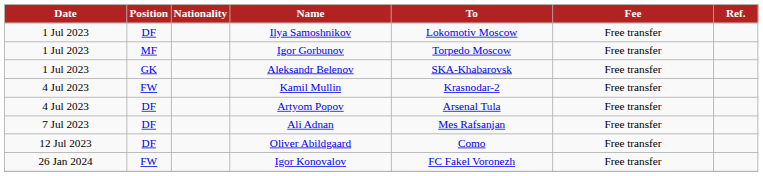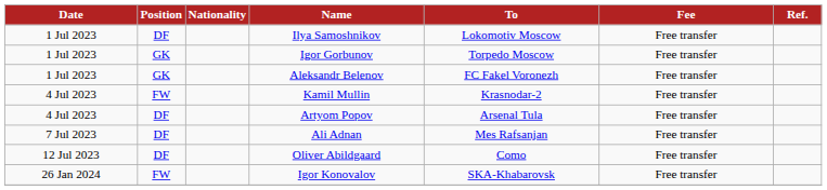 <table class="wikitable"  style="text-align:center; font-size:90%; ">
 <tr>
 <th style="background:#B22222; color:white; width:150px;">Date</th>
 <th style="background:#B22222; color:white; width:50px;">Position</th>
 <th style="background:#B22222; color:white; width:50px;">Nationality</th>
 <th style="background:#B22222; color:white; width:200px;">Name</th>
 <th style="background:#B22222; color:white; width:200px;">To</th>
 <th style="background:#B22222; color:white; width:200px;">Fee</th>
 <th style="background:#B22222; color:white; width:50px;">Ref.</th>
 </tr>
 <tr>
 <td>1 Jul 2023</td>
 <td><a href='#'>DF</a></td>
 <td></td>
 <td><a href='#'>Ilya Samoshnikov</a></td>
 <td><a href='#'>Lokomotiv Moscow</a></td>
 <td>Free transfer</td>
 <td></td>
 </tr>
 <tr>
 <td>1 Jul 2023</td>
-<td><a href='#'>MF</a></td>
+<td><a href='#'>GK</a></td>
 <td></td>
 <td><a href='#'>Igor Gorbunov</a></td>
 <td><a href='#'>Torpedo Moscow</a></td>
 <td>Free transfer</td>
 <td></td>
 </tr>
 <tr>
 <td>1 Jul 2023</td>
 <td><a href='#'>GK</a></td>
 <td></td>
 <td><a href='#'>Aleksandr Belenov</a></td>
-<td><a href='#'>SKA-Khabarovsk</a></td>
+<td><a href='#'>FC Fakel Voronezh</a></td>
 <td>Free transfer</td>
 <td></td>
 </tr>
 <tr>
 <td>4 Jul 2023</td>
 <td><a href='#'>FW</a></td>
 <td></td>
 <td><a href='#'>Kamil Mullin</a></td>
 <td><a href='#'>Krasnodar-2</a></td>
 <td>Free transfer</td>
 <td></td>
 </tr>
 <tr>
 <td>4 Jul 2023</td>
 <td><a href='#'>DF</a></td>
 <td></td>
 <td><a href='#'>Artyom Popov</a></td>
 <td><a href='#'>Arsenal Tula</a></td>
 <td>Free transfer</td>
 <td></td>
 </tr>
 <tr>
 <td>7 Jul 2023</td>
 <td><a href='#'>DF</a></td>
 <td></td>
 <td><a href='#'>Ali Adnan</a></td>
 <td> <a href='#'>Mes Rafsanjan</a></td>
 <td>Free transfer</td>
 <td></td>
 </tr>
 <tr>
 <td>12 Jul 2023</td>
 <td><a href='#'>DF</a></td>
 <td></td>
 <td><a href='#'>Oliver Abildgaard</a></td>
 <td> <a href='#'>Como</a></td>
 <td>Free transfer</td>
 <td></td>
 </tr>
 <tr>
 <td>26 Jan 2024</td>
 <td><a href='#'>FW</a></td>
 <td></td>
 <td><a href='#'>Igor Konovalov</a></td>
-<td><a href='#'>FC Fakel Voronezh</a></td>
+<td><a href='#'>SKA-Khabarovsk</a></td>
 <td>Free transfer</td>
 <td></td>
 </tr>
 <tr>
 </tr>
 </table>
